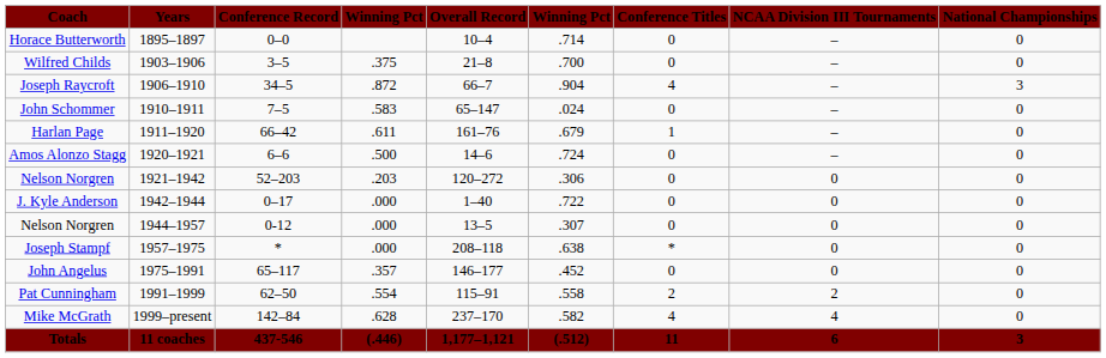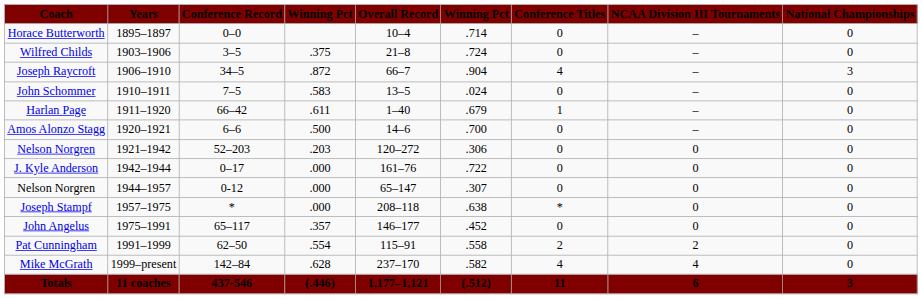 <table class="wikitable" style="text-align:center">
 <tr>
 <td bgcolor="maroon"><strong><span>Coach</span></strong></td>
 <td bgcolor="maroon"><strong><span>Years</span></strong></td>
 <td bgcolor="maroon"><strong><span>Conference Record</span></strong></td>
 <td bgcolor="maroon"><strong><span>Winning Pct</span></strong></td>
 <td bgcolor="maroon"><strong><span>Overall Record</span></strong></td>
 <td bgcolor="maroon"><strong><span>Winning Pct</span></strong></td>
 <td bgcolor="maroon"><strong><span>Conference Titles</span></strong></td>
 <td bgcolor="maroon"><strong><span>NCAA Division III Tournaments</span></strong></td>
 <td bgcolor="maroon"><strong><span>National Championships</span></strong></td>
 </tr>
 <tr align="center">
 </tr>
 <tr>
 <td><a href='#'>Horace Butterworth</a></td>
 <td>1895–1897</td>
 <td>0–0</td>
 <td> </td>
 <td>10–4</td>
 <td>.714</td>
 <td>0</td>
 <td>–</td>
 <td>0</td>
 </tr>
 <tr>
 <td><a href='#'>Wilfred Childs</a></td>
 <td>1903–1906</td>
 <td>3–5</td>
 <td>.375</td>
 <td>21–8</td>
-<td>.700</td>
+<td>.724</td>
 <td>0</td>
 <td>–</td>
 <td>0</td>
 </tr>
 <tr>
 <td><a href='#'>Joseph Raycroft</a></td>
 <td>1906–1910</td>
 <td>34–5</td>
 <td>.872</td>
 <td>66–7</td>
 <td>.904</td>
 <td>4</td>
 <td>–</td>
 <td>3</td>
 </tr>
 <tr>
 <td><a href='#'>John Schommer</a></td>
 <td>1910–1911</td>
 <td>7–5</td>
 <td>.583</td>
-<td>65–147</td>
+<td>13–5</td>
 <td>.024</td>
 <td>0</td>
 <td>–</td>
 <td>0</td>
 </tr>
 <tr>
 <td><a href='#'>Harlan Page</a></td>
 <td>1911–1920</td>
 <td>66–42</td>
 <td>.611</td>
-<td>161–76</td>
+<td>1–40</td>
 <td>.679</td>
 <td>1</td>
 <td>–</td>
 <td>0</td>
 </tr>
 <tr>
 <td><a href='#'>Amos Alonzo Stagg</a></td>
 <td>1920–1921</td>
 <td>6–6</td>
 <td>.500</td>
 <td>14–6</td>
-<td>.724</td>
+<td>.700</td>
 <td>0</td>
 <td>–</td>
 <td>0</td>
 </tr>
 <tr>
 <td><a href='#'>Nelson Norgren</a></td>
 <td>1921–1942</td>
 <td>52–203</td>
 <td>.203</td>
 <td>120–272</td>
 <td>.306</td>
 <td>0</td>
 <td>0</td>
 <td>0</td>
 </tr>
 <tr>
 <td><a href='#'>J. Kyle Anderson</a></td>
 <td>1942–1944</td>
 <td>0–17</td>
 <td>.000</td>
-<td>1–40</td>
+<td>161–76</td>
 <td>.722</td>
 <td>0</td>
 <td>0</td>
 <td>0</td>
 </tr>
 <tr>
 <td>Nelson Norgren</td>
 <td>1944–1957</td>
 <td>0-12</td>
 <td>.000</td>
-<td>13–5</td>
+<td>65–147</td>
 <td>.307</td>
 <td>0</td>
 <td>0</td>
 <td>0</td>
 </tr>
 <tr>
 <td><a href='#'>Joseph Stampf</a></td>
 <td>1957–1975</td>
 <td>*</td>
 <td>.000</td>
 <td>208–118</td>
 <td>.638</td>
 <td>*</td>
 <td>0</td>
 <td>0</td>
 </tr>
 <tr>
 <td><a href='#'>John Angelus</a></td>
 <td>1975–1991</td>
 <td>65–117</td>
 <td>.357</td>
 <td>146–177</td>
 <td>.452</td>
 <td>0</td>
 <td>0</td>
 <td>0</td>
 </tr>
 <tr>
 <td><a href='#'>Pat Cunningham</a></td>
 <td>1991–1999</td>
 <td>62–50</td>
 <td>.554</td>
 <td>115–91</td>
 <td>.558</td>
 <td>2</td>
 <td>2</td>
 <td>0</td>
 </tr>
 <tr>
 <td><a href='#'>Mike McGrath</a></td>
 <td>1999–present</td>
 <td>142–84</td>
 <td>.628</td>
 <td>237–170</td>
 <td>.582</td>
 <td>4</td>
 <td>4</td>
 <td>0</td>
 </tr>
 <tr align=center>
 <td bgcolor="maroon"><span><strong>Totals</strong></span></td>
 <td bgcolor="maroon"><span><strong>11 coaches</strong></span></td>
 <td bgcolor="maroon"><span><strong>437-546</strong></span></td>
 <td bgcolor="maroon"><span><strong>(.446)</strong></span></td>
 <td bgcolor="maroon"><span><strong>1,177–1,121</strong></span></td>
 <td bgcolor="maroon"><span><strong>(.512)</strong></span></td>
 <td bgcolor="maroon"><span><strong>11</strong></span></td>
 <td bgcolor="maroon"><span><strong>6</strong></span></td>
 <td bgcolor="maroon"><span><strong>3</strong></span></td>
 </tr>
 </table>
